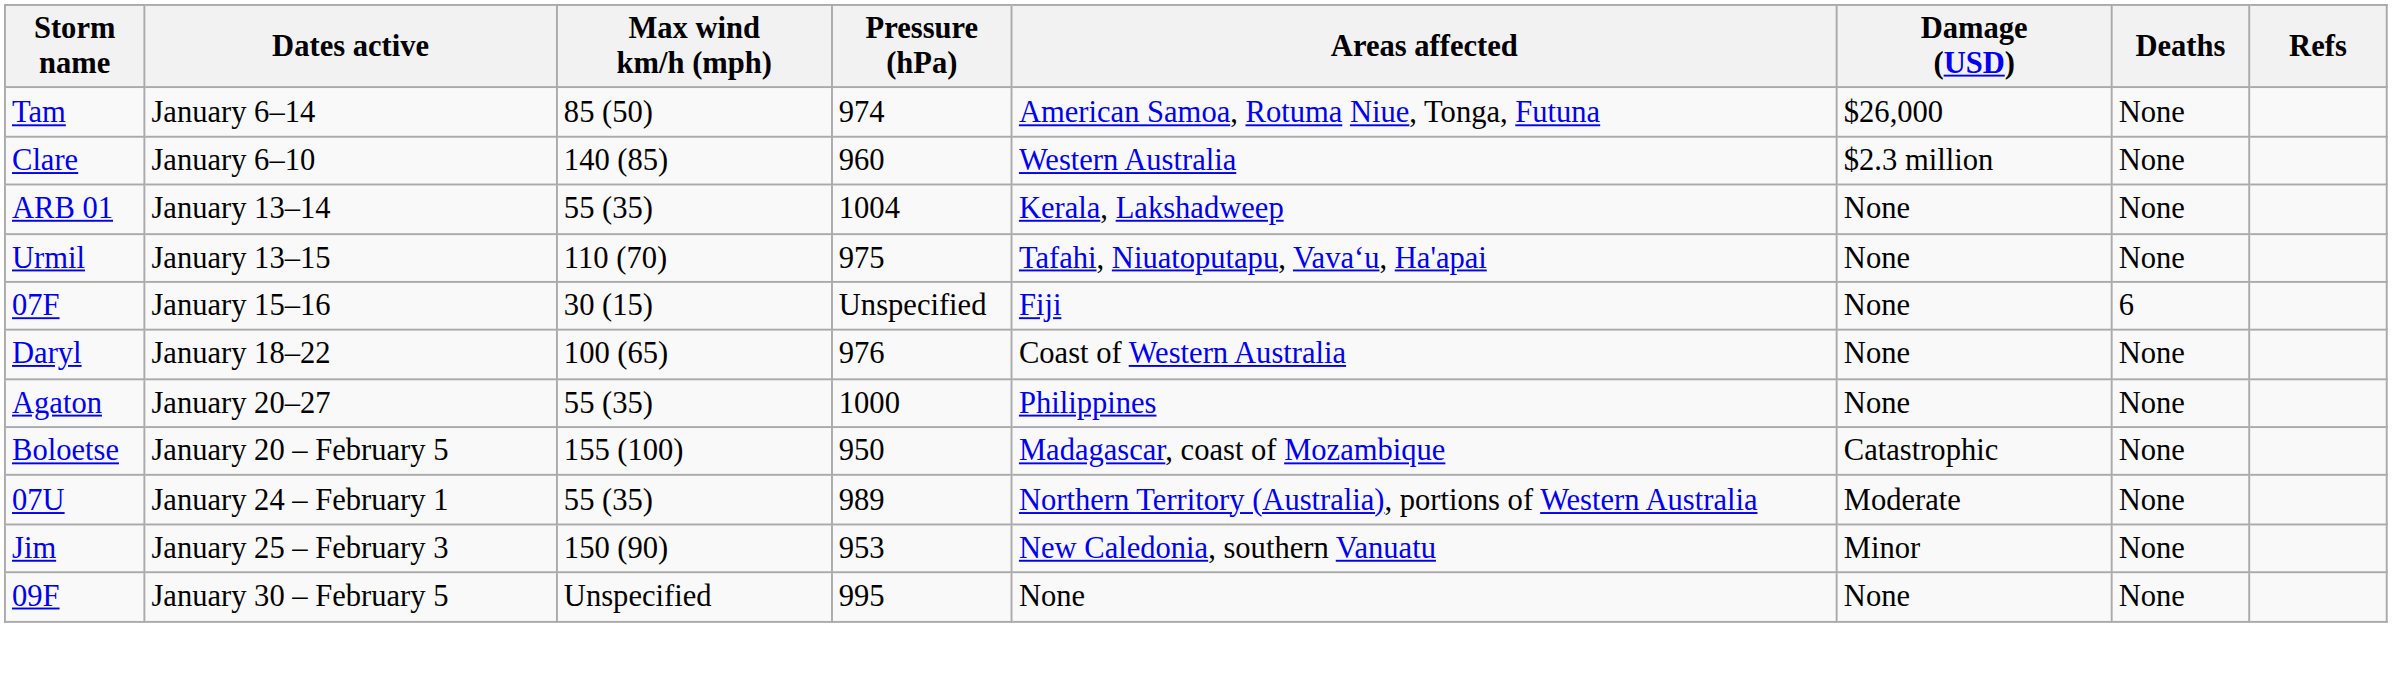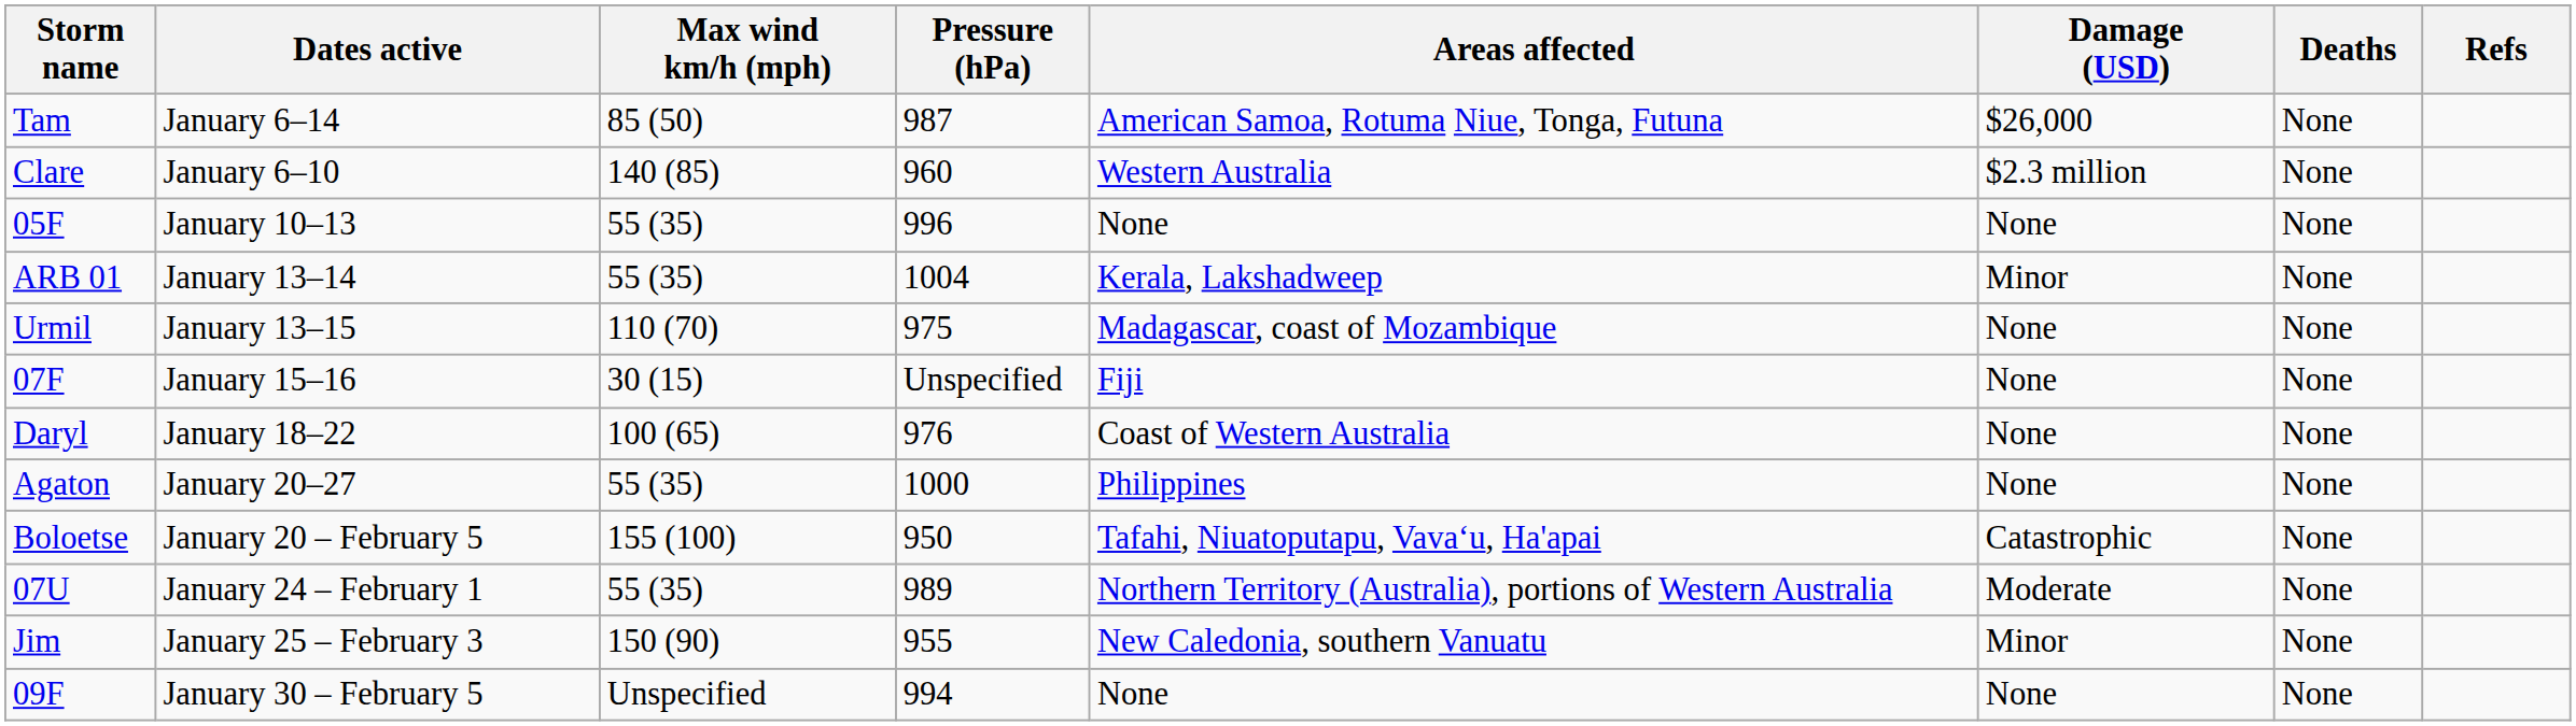 <table class="wikitable sortable">
 <tr>
 <th width="5%">Storm name</th>
 <th width="15%">Dates active</th>
 <th width="10%">Max wind<br>km/h (mph)</th>
 <th width="5%">Pressure<br>(hPa)</th>
 <th width="30%">Areas affected</th>
 <th width="10%">Damage<br>(<a href='#'>USD</a>)</th>
 <th width="5%">Deaths</th>
 <th width="5%">Refs</th>
 </tr>
 <tr>
 <td><a href='#'>Tam</a></td>
 <td>January 6–14</td>
 <td>85 (50)</td>
-<td>974</td>
+<td>987</td>
 <td><a href='#'>American Samoa</a>, <a href='#'>Rotuma</a> <a href='#'>Niue</a>, Tonga, <a href='#'>Futuna</a></td>
 <td>$26,000</td>
 <td>None</td>
 <td></td>
 </tr>
 <tr>
 <td><a href='#'>Clare</a></td>
 <td>January 6–10</td>
 <td>140 (85)</td>
 <td>960</td>
 <td><a href='#'>Western Australia</a></td>
 <td>$2.3 million</td>
 <td>None</td>
 <td></td>
 </tr>
 <tr>
+<td><a href='#'>05F</a></td>
+<td>January 10–13</td>
+<td>55 (35)</td>
+<td>996</td>
+<td>None</td>
+<td>None</td>
+<td>None</td>
+<td></td>
+</tr>
+<tr>
 <td><a href='#'>ARB 01</a></td>
 <td>January 13–14</td>
 <td>55 (35)</td>
 <td>1004</td>
 <td><a href='#'>Kerala</a>, <a href='#'>Lakshadweep</a></td>
-<td>None</td>
+<td>Minor</td>
 <td>None</td>
 <td></td>
 </tr>
 <tr>
 <td><a href='#'>Urmil</a></td>
 <td>January 13–15</td>
 <td>110 (70)</td>
 <td>975</td>
-<td><a href='#'>Tafahi</a>, <a href='#'>Niuatoputapu</a>, <a href='#'>Vavaʻu</a>, <a href='#'>Ha'apai</a></td>
+<td><a href='#'>Madagascar</a>, coast of <a href='#'>Mozambique</a></td>
 <td>None</td>
 <td>None</td>
 <td></td>
 </tr>
 <tr>
 <td><a href='#'>07F</a></td>
 <td>January 15–16</td>
 <td>30 (15)</td>
 <td>Unspecified</td>
 <td><a href='#'>Fiji</a></td>
 <td>None</td>
-<td>6</td>
+<td>None</td>
 <td></td>
 </tr>
 <tr>
 <td><a href='#'>Daryl</a></td>
 <td>January 18–22</td>
 <td>100 (65)</td>
 <td>976</td>
 <td>Coast of <a href='#'>Western Australia</a></td>
 <td>None</td>
 <td>None</td>
 <td></td>
 </tr>
 <tr>
 <td><a href='#'>Agaton</a></td>
 <td>January 20–27</td>
 <td>55 (35)</td>
 <td>1000</td>
 <td><a href='#'>Philippines</a></td>
 <td>None</td>
 <td>None</td>
 <td></td>
 </tr>
 <tr>
 <td><a href='#'>Boloetse</a></td>
 <td>January 20 – February 5</td>
 <td>155 (100)</td>
 <td>950</td>
-<td><a href='#'>Madagascar</a>, coast of <a href='#'>Mozambique</a></td>
+<td><a href='#'>Tafahi</a>, <a href='#'>Niuatoputapu</a>, <a href='#'>Vavaʻu</a>, <a href='#'>Ha'apai</a></td>
 <td>Catastrophic</td>
 <td>None</td>
 <td></td>
 </tr>
 <tr>
 <td><a href='#'>07U</a></td>
 <td>January 24 – February 1</td>
 <td>55 (35)</td>
 <td>989</td>
 <td><a href='#'>Northern Territory (Australia)</a>, portions of <a href='#'>Western Australia</a></td>
 <td>Moderate</td>
 <td>None</td>
 <td></td>
 </tr>
 <tr>
 <td><a href='#'>Jim</a></td>
 <td>January 25 – February 3</td>
 <td>150 (90)</td>
-<td>953</td>
+<td>955</td>
 <td><a href='#'>New Caledonia</a>, southern <a href='#'>Vanuatu</a></td>
 <td>Minor</td>
 <td>None</td>
 <td></td>
 </tr>
 <tr>
 <td><a href='#'>09F</a></td>
 <td>January 30 – February 5</td>
 <td>Unspecified</td>
-<td>995</td>
+<td>994</td>
 <td>None</td>
 <td>None</td>
 <td>None</td>
 <td></td>
 </tr>
 </table>
